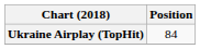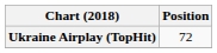 <table class="wikitable plainrowheaders" style="text-align:center">
 <tr>
 <th scope="col">Chart (2018)</th>
 <th scope="col">Position</th>
 </tr>
 <tr>
 <th scope="row">Ukraine Airplay (TopHit)<br></th>
-<td>84</td>
+<td>72</td>
 </tr>
 <tr>
 </tr>
 </table>
